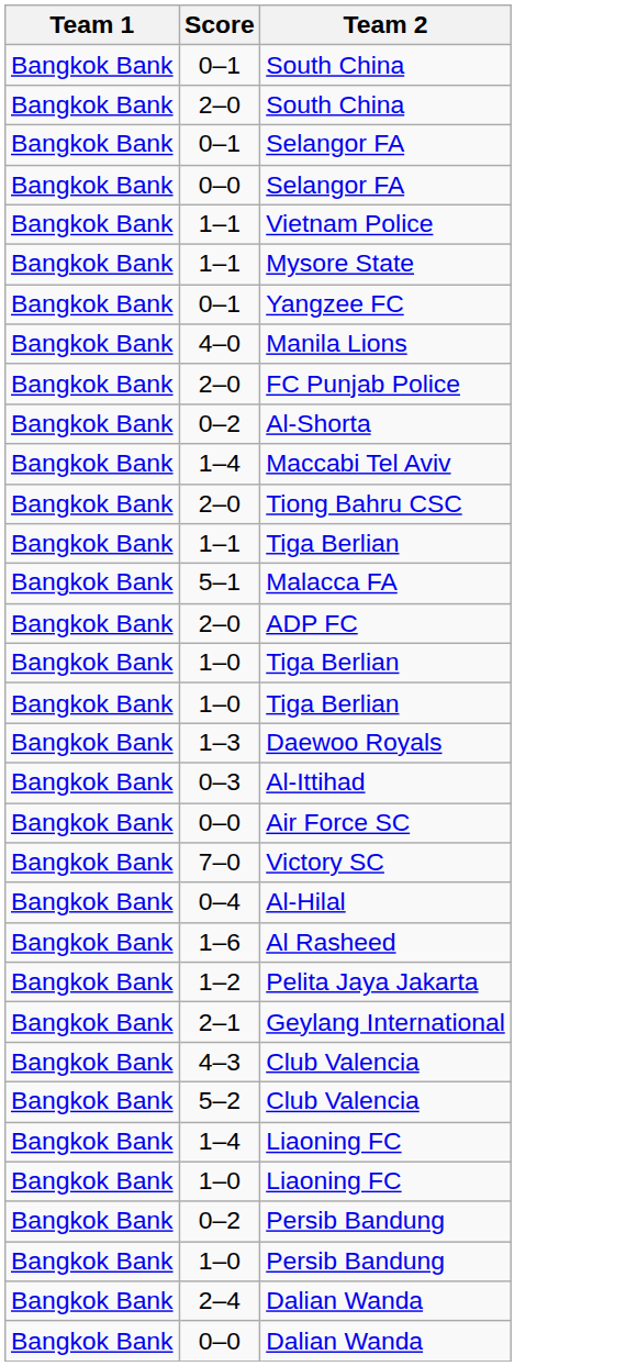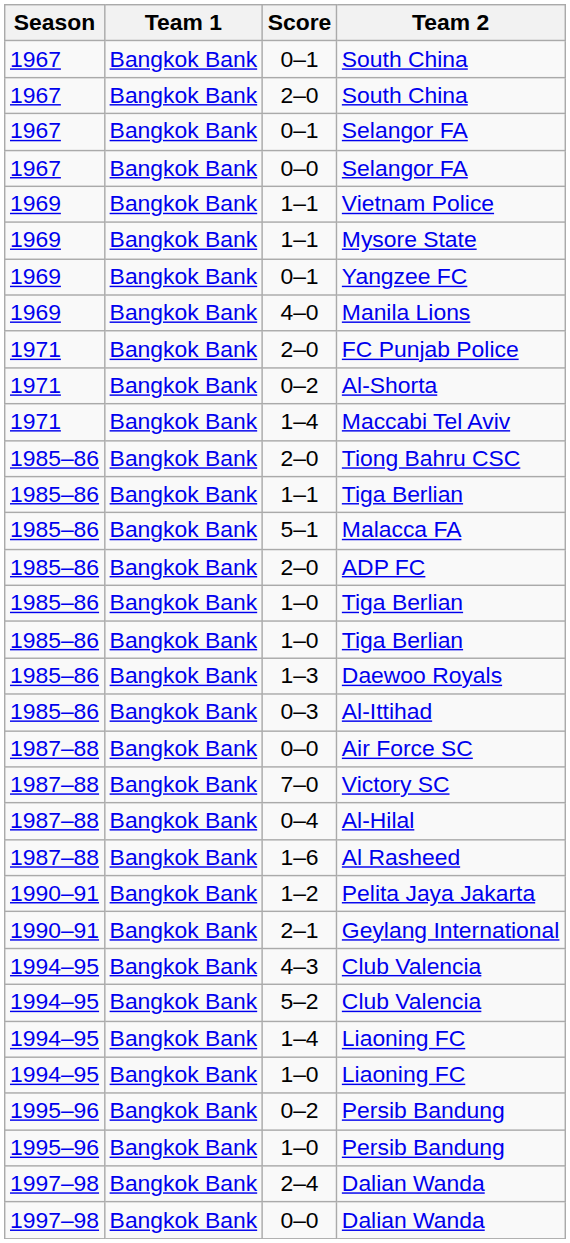 <table class="wikitable">
 <tr>
+<th>Season</th>
 <th>Team 1</th>
 <th>Score</th>
 <th>Team 2</th>
 </tr>
 <tr>
+<td><a href='#'>1967</a></td>
 <td> <a href='#'>Bangkok Bank</a></td>
 <td style="text-align: center">0–1</td>
 <td> <a href='#'>South China</a></td>
 </tr>
 <tr>
+<td><a href='#'>1967</a></td>
 <td> <a href='#'>Bangkok Bank</a></td>
 <td style="text-align: center">2–0</td>
 <td> <a href='#'>South China</a></td>
 </tr>
 <tr>
+<td><a href='#'>1967</a></td>
 <td> <a href='#'>Bangkok Bank</a></td>
 <td style="text-align: center">0–1</td>
 <td> <a href='#'>Selangor FA</a></td>
 </tr>
 <tr>
+<td><a href='#'>1967</a></td>
 <td> <a href='#'>Bangkok Bank</a></td>
 <td style="text-align: center">0–0</td>
 <td> <a href='#'>Selangor FA</a></td>
 </tr>
 <tr>
+<td><a href='#'>1969</a></td>
 <td> <a href='#'>Bangkok Bank</a></td>
 <td style="text-align: center">1–1</td>
 <td> <a href='#'>Vietnam Police</a></td>
 </tr>
 <tr>
+<td><a href='#'>1969</a></td>
 <td> <a href='#'>Bangkok Bank</a></td>
 <td style="text-align: center">1–1</td>
 <td> <a href='#'>Mysore State</a></td>
 </tr>
 <tr>
+<td><a href='#'>1969</a></td>
 <td> <a href='#'>Bangkok Bank</a></td>
 <td style="text-align: center">0–1</td>
 <td> <a href='#'>Yangzee FC</a></td>
 </tr>
 <tr>
+<td><a href='#'>1969</a></td>
 <td> <a href='#'>Bangkok Bank</a></td>
 <td style="text-align: center">4–0</td>
 <td> <a href='#'>Manila Lions</a></td>
 </tr>
 <tr>
+<td><a href='#'>1971</a></td>
 <td> <a href='#'>Bangkok Bank</a></td>
 <td style="text-align: center">2–0</td>
 <td> <a href='#'>FC Punjab Police</a></td>
 </tr>
 <tr>
+<td><a href='#'>1971</a></td>
 <td> <a href='#'>Bangkok Bank</a></td>
 <td style="text-align: center">0–2</td>
 <td> <a href='#'>Al-Shorta</a></td>
 </tr>
 <tr>
+<td><a href='#'>1971</a></td>
 <td> <a href='#'>Bangkok Bank</a></td>
 <td style="text-align: center">1–4</td>
 <td> <a href='#'>Maccabi Tel Aviv</a></td>
 </tr>
 <tr>
+<td><a href='#'>1985–86</a></td>
 <td> <a href='#'>Bangkok Bank</a></td>
 <td style="text-align: center">2–0</td>
 <td> <a href='#'>Tiong Bahru CSC</a></td>
 </tr>
 <tr>
+<td><a href='#'>1985–86</a></td>
 <td> <a href='#'>Bangkok Bank</a></td>
 <td style="text-align: center">1–1</td>
 <td>  <a href='#'>Tiga Berlian</a></td>
 </tr>
 <tr>
+<td><a href='#'>1985–86</a></td>
 <td> <a href='#'>Bangkok Bank</a></td>
 <td style="text-align: center">5–1</td>
 <td>  <a href='#'>Malacca FA</a></td>
 </tr>
 <tr>
+<td><a href='#'>1985–86</a></td>
 <td> <a href='#'>Bangkok Bank</a></td>
 <td style="text-align: center">2–0</td>
 <td> <a href='#'>ADP FC</a></td>
 </tr>
 <tr>
+<td><a href='#'>1985–86</a></td>
 <td> <a href='#'>Bangkok Bank</a></td>
 <td style="text-align: center">1–0</td>
 <td> <a href='#'>Tiga Berlian</a></td>
 </tr>
 <tr>
+<td><a href='#'>1985–86</a></td>
 <td> <a href='#'>Bangkok Bank</a></td>
 <td style="text-align: center">1–0</td>
 <td> <a href='#'>Tiga Berlian</a></td>
 </tr>
 <tr>
+<td><a href='#'>1985–86</a></td>
 <td> <a href='#'>Bangkok Bank</a></td>
 <td style="text-align: center">1–3</td>
 <td> <a href='#'>Daewoo Royals</a></td>
 </tr>
 <tr>
+<td><a href='#'>1985–86</a></td>
 <td> <a href='#'>Bangkok Bank</a></td>
 <td style="text-align: center">0–3</td>
 <td> <a href='#'>Al-Ittihad</a></td>
 </tr>
 <tr>
+<td><a href='#'>1987–88</a></td>
 <td> <a href='#'>Bangkok Bank</a></td>
 <td style="text-align: center">0–0</td>
 <td> <a href='#'>Air Force SC</a></td>
 </tr>
 <tr>
+<td><a href='#'>1987–88</a></td>
 <td> <a href='#'>Bangkok Bank</a></td>
 <td style="text-align: center">7–0</td>
 <td> <a href='#'>Victory SC</a></td>
 </tr>
 <tr>
+<td><a href='#'>1987–88</a></td>
 <td> <a href='#'>Bangkok Bank</a></td>
 <td style="text-align: center">0–4</td>
 <td> <a href='#'>Al-Hilal</a></td>
 </tr>
 <tr>
+<td><a href='#'>1987–88</a></td>
 <td> <a href='#'>Bangkok Bank</a></td>
 <td style="text-align: center">1–6</td>
 <td> <a href='#'>Al Rasheed</a></td>
 </tr>
 <tr>
+<td><a href='#'>1990–91</a></td>
 <td> <a href='#'>Bangkok Bank</a></td>
 <td style="text-align: center">1–2</td>
 <td> <a href='#'>Pelita Jaya Jakarta</a></td>
 </tr>
 <tr>
+<td><a href='#'>1990–91</a></td>
 <td> <a href='#'>Bangkok Bank</a></td>
 <td style="text-align: center">2–1</td>
 <td> <a href='#'>Geylang International</a></td>
 </tr>
 <tr>
+<td><a href='#'>1994–95</a></td>
 <td> <a href='#'>Bangkok Bank</a></td>
 <td style="text-align: center">4–3</td>
 <td> <a href='#'>Club Valencia</a></td>
 </tr>
 <tr>
+<td><a href='#'>1994–95</a></td>
 <td> <a href='#'>Bangkok Bank</a></td>
 <td style="text-align: center">5–2</td>
 <td> <a href='#'>Club Valencia</a></td>
 </tr>
 <tr>
+<td><a href='#'>1994–95</a></td>
 <td> <a href='#'>Bangkok Bank</a></td>
 <td style="text-align: center">1–4</td>
 <td> <a href='#'>Liaoning FC</a></td>
 </tr>
 <tr>
+<td><a href='#'>1994–95</a></td>
 <td> <a href='#'>Bangkok Bank</a></td>
 <td style="text-align: center">1–0</td>
 <td> <a href='#'>Liaoning FC</a></td>
 </tr>
 <tr>
+<td><a href='#'>1995–96</a></td>
 <td> <a href='#'>Bangkok Bank</a></td>
 <td style="text-align: center">0–2</td>
 <td> <a href='#'>Persib Bandung</a></td>
 </tr>
 <tr>
+<td><a href='#'>1995–96</a></td>
 <td> <a href='#'>Bangkok Bank</a></td>
 <td style="text-align: center">1–0</td>
 <td> <a href='#'>Persib Bandung</a></td>
 </tr>
 <tr>
+<td><a href='#'>1997–98</a></td>
 <td> <a href='#'>Bangkok Bank</a></td>
 <td style="text-align: center">2–4</td>
 <td> <a href='#'>Dalian Wanda</a></td>
 </tr>
 <tr>
+<td><a href='#'>1997–98</a></td>
 <td> <a href='#'>Bangkok Bank</a></td>
 <td style="text-align: center">0–0</td>
 <td> <a href='#'>Dalian Wanda</a></td>
 </tr>
 </table>
